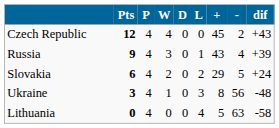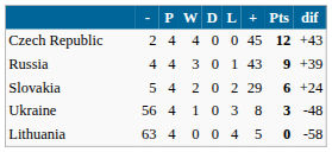 <table cellpadding="3" cellspacing="0" style="background: #f9f9f9; border: 1px #aaa solid; border-collapse: collapse; font-size: 95%;" width=330>
 <tr bgcolor=#006699 style="color:white;">
 <th width=34%></th>
-<th width=5%>Pts</th>
+<th width=5%>-</th>
 <th width=5%>P</th>
 <th width=5%>W</th>
 <th width=5%>D</th>
 <th width=5%>L</th>
 <th width=5%>+</th>
-<th width=5%>-</th>
+<th width=5%>Pts</th>
 <th width=5%>dif</th>
 </tr>
 <tr align=right>
 <td align=left> Czech Republic</td>
-<td><strong>12</strong></td>
+<td>2</td>
 <td>4</td>
 <td>4</td>
 <td>0</td>
 <td>0</td>
 <td>45</td>
-<td>2</td>
+<td><strong>12</strong></td>
 <td>+43</td>
 </tr>
 <tr align=right>
 <td align=left> Russia</td>
-<td><strong>9</strong></td>
+<td>4</td>
 <td>4</td>
 <td>3</td>
 <td>0</td>
 <td>1</td>
 <td>43</td>
-<td>4</td>
+<td><strong>9</strong></td>
 <td>+39</td>
 </tr>
 <tr align=right>
 <td align=left> Slovakia</td>
-<td><strong>6</strong></td>
+<td>5</td>
 <td>4</td>
 <td>2</td>
 <td>0</td>
 <td>2</td>
 <td>29</td>
-<td>5</td>
+<td><strong>6</strong></td>
 <td>+24</td>
 </tr>
 <tr align=right>
 <td align=left> Ukraine</td>
-<td><strong>3</strong></td>
+<td>56</td>
 <td>4</td>
 <td>1</td>
 <td>0</td>
 <td>3</td>
 <td>8</td>
-<td>56</td>
+<td><strong>3</strong></td>
 <td>-48</td>
 </tr>
 <tr align=right>
 <td align=left> Lithuania</td>
-<td><strong>0</strong></td>
+<td>63</td>
 <td>4</td>
 <td>0</td>
 <td>0</td>
 <td>4</td>
 <td>5</td>
-<td>63</td>
+<td><strong>0</strong></td>
 <td>-58</td>
 </tr>
 </table>
